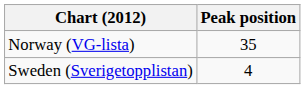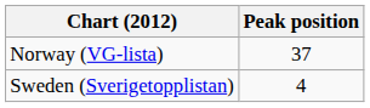 <table class="wikitable">
 <tr>
 <th>Chart (2012)</th>
 <th>Peak position</th>
 </tr>
 <tr>
 <td>Norway (<a href='#'>VG-lista</a>)</td>
-<td align="center">35</td>
+<td align="center">37</td>
 </tr>
 <tr>
 <td>Sweden (<a href='#'>Sverigetopplistan</a>)</td>
 <td align="center">4</td>
 </tr>
 </table>
